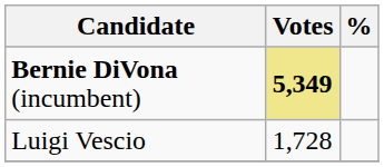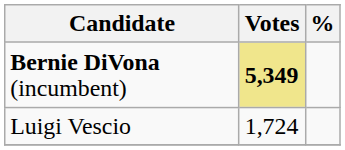 <table class="wikitable">
 <tr>
 <th bgcolor="#DDDDFF" width="150px">Candidate</th>
 <th bgcolor="#DDDDFF">Votes</th>
 <th bgcolor="#DDDDFF">%</th>
 </tr>
 <tr>
 <td><strong>Bernie DiVona</strong> (incumbent)</td>
 <td style="background: khaki;"><strong>5,349</strong></td>
 <td></td>
 </tr>
 <tr>
 <td>Luigi Vescio</td>
-<td>1,728</td>
+<td>1,724</td>
 <td></td>
 </tr>
 <tr>
 </tr>
 </table>
